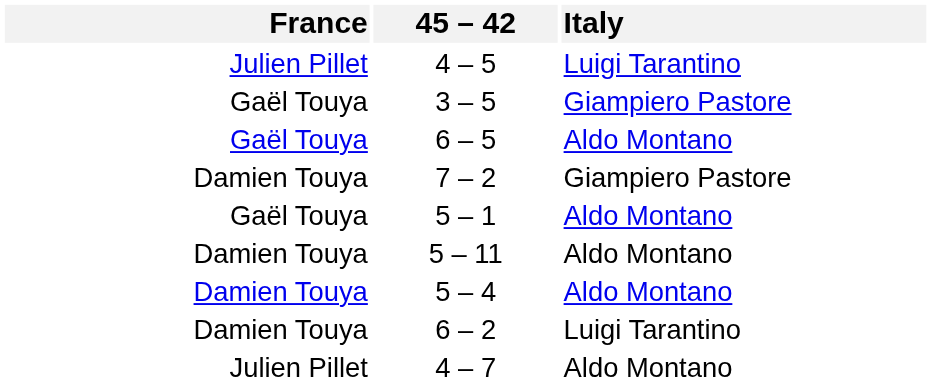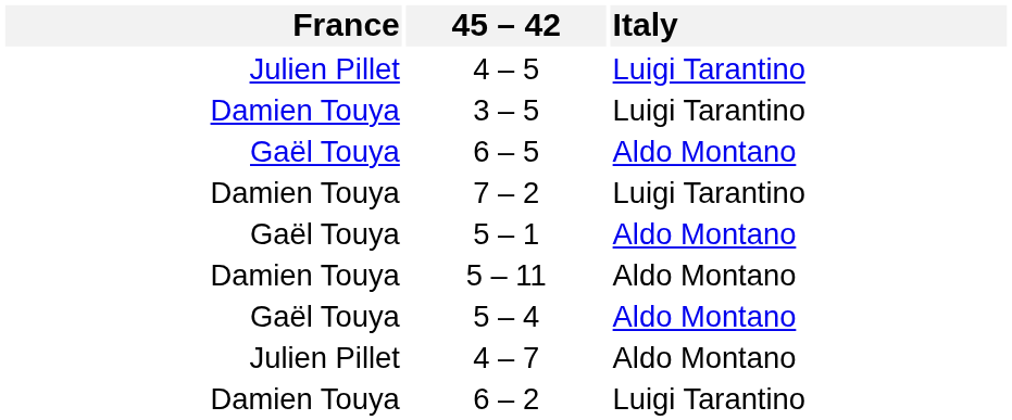 <table style="font-size:90%">
 <tr style="font-size:110%; background:#f2f2f2">
 <td style="width:12em" align=right><strong>France</strong> </td>
 <td style="width:6em" align=center><strong>45 – 42</strong></td>
 <td style="width:12em"> <strong>Italy</strong></td>
 </tr>
 <tr>
 <td align=right><a href='#'>Julien Pillet</a></td>
 <td align=center>4 – 5</td>
 <td><a href='#'>Luigi Tarantino</a></td>
 </tr>
 <tr>
-<td align=right>Gaël Touya</td>
+<td align=right><a href='#'>Damien Touya</a></td>
 <td align=center>3 – 5</td>
-<td><a href='#'>Giampiero Pastore</a></td>
+<td>Luigi Tarantino</td>
 </tr>
 <tr>
 <td align=right><a href='#'>Gaël Touya</a></td>
 <td align=center>6 – 5</td>
 <td><a href='#'>Aldo Montano</a></td>
 </tr>
 <tr>
 <td align=right>Damien Touya</td>
 <td align=center>7 – 2</td>
-<td>Giampiero Pastore</td>
+<td>Luigi Tarantino</td>
 </tr>
 <tr>
 <td align=right>Gaël Touya</td>
 <td align=center>5 – 1</td>
 <td><a href='#'>Aldo Montano</a></td>
 </tr>
 <tr>
 <td align=right>Damien Touya</td>
 <td align=center>5 – 11</td>
 <td>Aldo Montano</td>
 </tr>
 <tr>
-<td align=right><a href='#'>Damien Touya</a></td>
+<td align=right>Gaël Touya</td>
 <td align=center>5 – 4</td>
 <td><a href='#'>Aldo Montano</a></td>
+</tr>
+<tr>
+<td align=right>Julien Pillet</td>
+<td align=center>4 – 7</td>
+<td>Aldo Montano</td>
 </tr>
 <tr>
 <td align=right>Damien Touya</td>
 <td align=center>6 – 2</td>
 <td>Luigi Tarantino</td>
 </tr>
-<tr>
-<td align=right>Julien Pillet</td>
-<td align=center>4 – 7</td>
-<td>Aldo Montano</td>
-</tr>
 </table>
